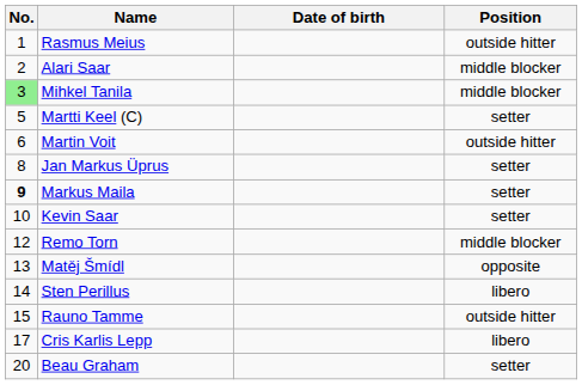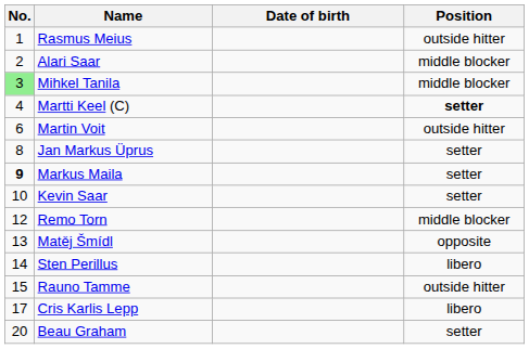 <table class="wikitable sortable" style="font-size:100%; text-align:center;">
 <tr>
 <th>No.</th>
 <th style="width:12em">Name</th>
 <th style="width:13em">Date of birth</th>
 <th style="width:8em">Position</th>
 </tr>
 <tr>
 <td>1</td>
 <td align=left> <a href='#'>Rasmus Meius</a></td>
 <td align=right></td>
 <td>outside hitter</td>
 </tr>
 <tr>
 <td>2</td>
 <td align=left> <a href='#'>Alari Saar</a></td>
 <td align=right></td>
 <td>middle blocker</td>
 </tr>
 <tr>
 <td style="background: lightgreen;">3</td>
 <td align=left> <a href='#'>Mihkel Tanila</a></td>
 <td align=right></td>
 <td>middle blocker</td>
 </tr>
 <tr>
-<td>5</td>
+<td>4</td>
 <td align=left> <a href='#'>Martti Keel</a> (C)</td>
 <td align=right></td>
-<td>setter</td>
+<td><strong>setter</strong></td>
 </tr>
 <tr>
 <td>6</td>
 <td align=left> <a href='#'>Martin Voit</a></td>
 <td align=right></td>
 <td>outside hitter</td>
 </tr>
 <tr>
 <td>8</td>
 <td align=left> <a href='#'>Jan Markus Üprus</a></td>
 <td align=right></td>
 <td>setter</td>
 </tr>
 <tr>
 <td><strong>9</strong></td>
 <td align=left> <a href='#'>Markus Maila</a></td>
 <td align=right></td>
 <td>setter</td>
 </tr>
 <tr>
 <td>10</td>
 <td align=left> <a href='#'>Kevin Saar</a></td>
 <td align=right></td>
 <td>setter</td>
 </tr>
 <tr>
 <td>12</td>
 <td align=left> <a href='#'>Remo Torn</a></td>
 <td align=right></td>
 <td>middle blocker</td>
 </tr>
 <tr>
 <td>13</td>
 <td align=left> <a href='#'>Matěj Šmídl</a></td>
 <td align=right></td>
 <td>opposite</td>
 </tr>
 <tr>
 <td>14</td>
 <td align=left> <a href='#'>Sten Perillus</a></td>
 <td align=right></td>
 <td>libero</td>
 </tr>
 <tr>
 <td>15</td>
 <td align=left> <a href='#'>Rauno Tamme</a></td>
 <td align=right></td>
 <td>outside hitter</td>
 </tr>
 <tr>
 <td>17</td>
 <td align=left> <a href='#'>Cris Karlis Lepp</a></td>
 <td align=right></td>
 <td>libero</td>
 </tr>
 <tr>
 <td>20</td>
 <td align=left> <a href='#'>Beau Graham</a></td>
 <td align=right></td>
 <td>setter</td>
 </tr>
 </table>
